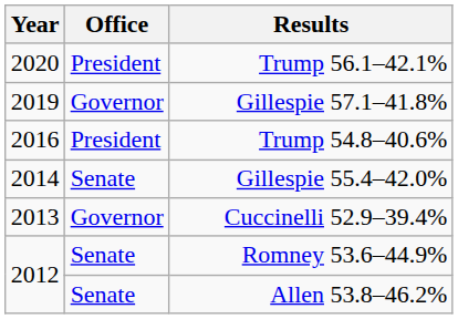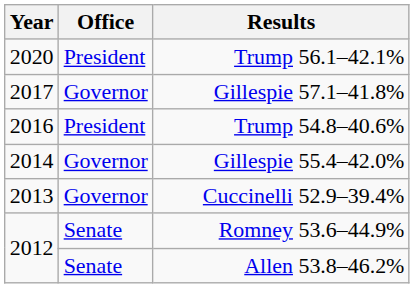 <table class=wikitable>
 <tr>
 <th width="30">Year</th>
 <th width="60">Office</th>
 <th width="180">Results</th>
 </tr>
 <tr>
 <td>2020</td>
 <td><a href='#'>President</a></td>
 <td align="right" ><a href='#'>Trump</a> 56.1–42.1%</td>
 </tr>
 <tr>
-<td>2019</td>
+<td>2017</td>
 <td><a href='#'>Governor</a></td>
 <td align="right" ><a href='#'>Gillespie</a> 57.1–41.8%</td>
 </tr>
 <tr>
 <td>2016</td>
 <td><a href='#'>President</a></td>
 <td align="right" ><a href='#'>Trump</a> 54.8–40.6%</td>
 </tr>
 <tr>
 <td>2014</td>
-<td><a href='#'>Senate</a></td>
+<td><a href='#'>Governor</a></td>
 <td align="right" ><a href='#'>Gillespie</a> 55.4–42.0%</td>
 </tr>
 <tr>
 <td>2013</td>
 <td><a href='#'>Governor</a></td>
 <td align="right" ><a href='#'>Cuccinelli</a> 52.9–39.4%</td>
 </tr>
 <tr>
 <td rowspan="2">2012</td>
 <td><a href='#'>Senate</a></td>
 <td align="right" ><a href='#'>Romney</a> 53.6–44.9%</td>
 </tr>
 <tr>
 <td><a href='#'>Senate</a></td>
 <td align="right" ><a href='#'>Allen</a> 53.8–46.2%</td>
 </tr>
 </table>
